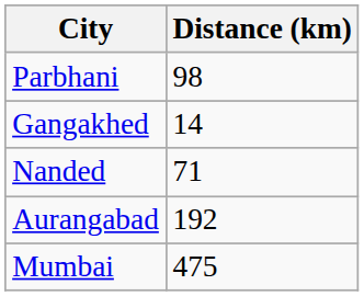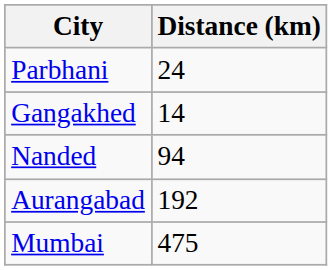 <table class="wikitable">
 <tr>
 <th>City</th>
 <th>Distance (km)</th>
 </tr>
 <tr>
 <td><a href='#'>Parbhani</a></td>
-<td>98</td>
+<td>24</td>
 </tr>
 <tr>
 <td><a href='#'>Gangakhed</a></td>
 <td>14</td>
 </tr>
 <tr>
 <td><a href='#'>Nanded</a></td>
-<td>71</td>
+<td>94</td>
 </tr>
 <tr>
 <td><a href='#'>Aurangabad</a></td>
 <td>192</td>
 </tr>
 <tr>
 <td><a href='#'>Mumbai</a></td>
 <td>475</td>
 </tr>
 </table>
